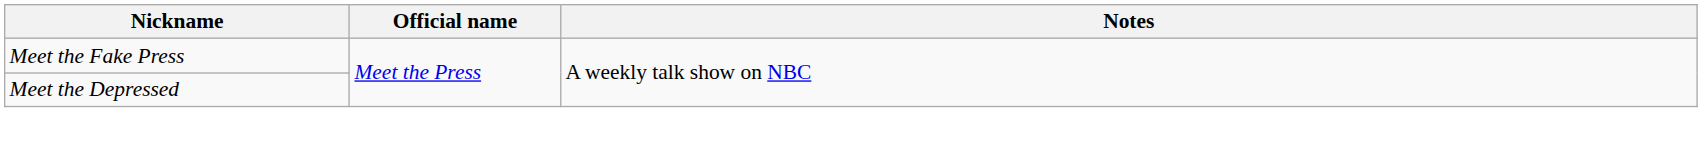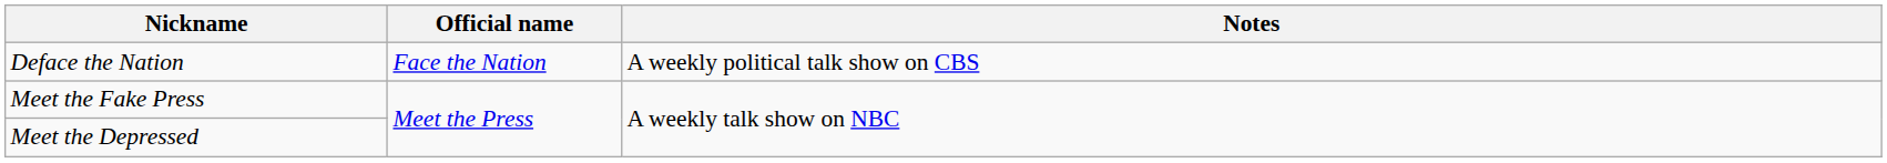 <table class="wikitable sortable" style="width:100%;">
 <tr>
 <th style="width:250px">Nickname</th>
 <th style="width:150px">Official name</th>
 <th class="unsortable">Notes</th>
+</tr>
+<tr id="Deface the Nation">
+<td><em>Deface the Nation</em></td>
+<td><em><a href='#'>Face the Nation</a></em></td>
+<td>A weekly political talk show on <a href='#'>CBS</a></td>
 </tr>
 <tr id="Meet the Fake Press">
 <td><em>Meet the Fake Press</em></td>
 <td rowspan="2"><em><a href='#'>Meet the Press</a></em></td>
 <td rowspan="2">A weekly talk show on <a href='#'>NBC</a></td>
 </tr>
 <tr>
 <td><em>Meet the Depressed</em></td>
 </tr>
 </table>
